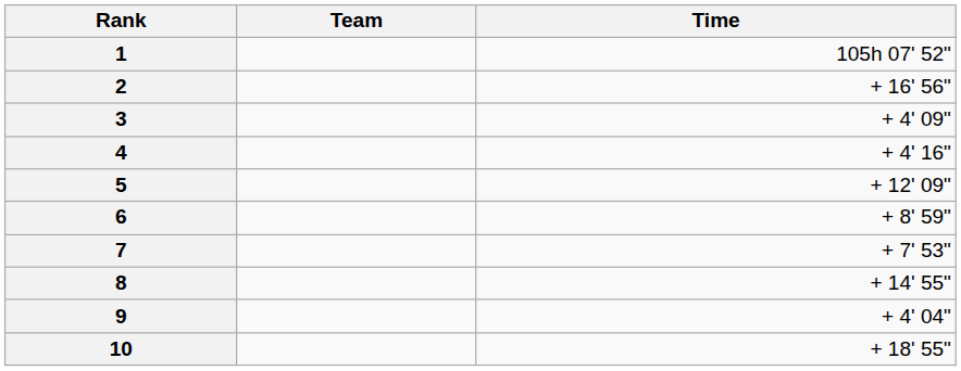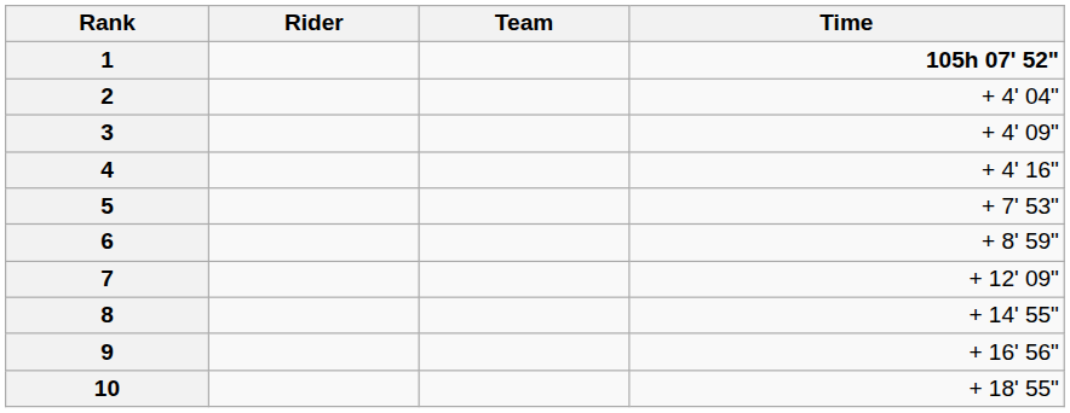 <table class="wikitable" style="width:46em;margin-bottom:0;">
 <tr>
 <th scope="col">Rank</th>
+<th scope="col">Rider</th>
 <th scope="col">Team</th>
 <th scope="col">Time</th>
 </tr>
 <tr>
 <th scope="row">1</th>
+<td>  </td>
 <td></td>
-<td style="text-align:right;">105h 07' 52"</td>
+<td style="text-align:right;"><strong>105h 07' 52"</strong></td>
 </tr>
 <tr>
 <th scope="row">2</th>
 <td></td>
-<td style="text-align:right;">+ 16' 56"</td>
+<td></td>
+<td style="text-align:right;">+ 4' 04"</td>
 </tr>
 <tr>
 <th scope="row">3</th>
+<td></td>
 <td></td>
 <td style="text-align:right;">+ 4' 09"</td>
 </tr>
 <tr>
 <th scope="row">4</th>
+<td> </td>
 <td></td>
 <td style="text-align:right;">+ 4' 16"</td>
 </tr>
 <tr>
 <th scope="row">5</th>
 <td></td>
-<td style="text-align:right;">+ 12' 09"</td>
+<td></td>
+<td style="text-align:right;">+ 7' 53"</td>
 </tr>
 <tr>
 <th scope="row">6</th>
+<td></td>
 <td></td>
 <td style="text-align:right;">+ 8' 59"</td>
 </tr>
 <tr>
 <th scope="row">7</th>
+<td> </td>
 <td></td>
-<td style="text-align:right;">+ 7' 53"</td>
+<td style="text-align:right;">+ 12' 09"</td>
 </tr>
 <tr>
 <th scope="row">8</th>
+<td></td>
 <td></td>
 <td style="text-align:right;">+ 14' 55"</td>
 </tr>
 <tr>
 <th scope="row">9</th>
 <td></td>
-<td style="text-align:right;">+ 4' 04"</td>
+<td></td>
+<td style="text-align:right;">+ 16' 56"</td>
 </tr>
 <tr>
 <th scope="row">10</th>
 <td></td>
+<td></td>
 <td style="text-align:right;">+ 18' 55"</td>
 </tr>
 </table>
